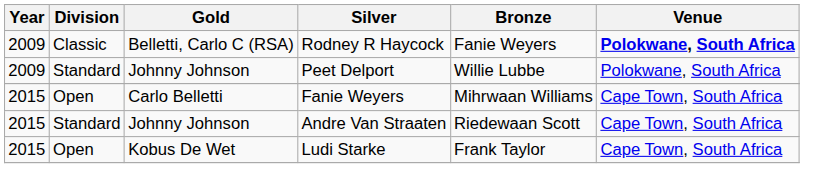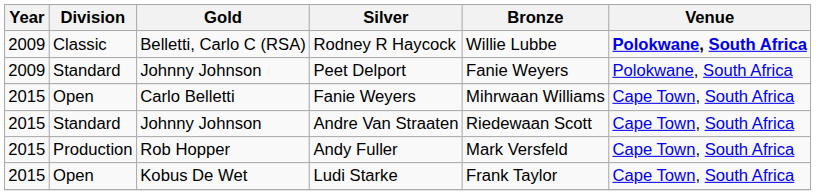 <table class="wikitable sortable" style="text-align: left;">
 <tr>
 <th>Year</th>
 <th>Division</th>
 <th> Gold</th>
 <th> Silver</th>
 <th> Bronze</th>
 <th>Venue</th>
 </tr>
 <tr>
 <td>2009</td>
 <td>Classic</td>
 <td> Belletti, Carlo C (RSA)</td>
 <td> Rodney R Haycock</td>
-<td> Fanie Weyers</td>
+<td> Willie Lubbe</td>
 <td><strong><a href='#'>Polokwane</a>, <a href='#'>South Africa</a></strong></td>
 </tr>
 <tr>
 <td>2009</td>
 <td>Standard</td>
 <td> Johnny Johnson</td>
 <td> Peet Delport</td>
-<td> Willie Lubbe</td>
+<td> Fanie Weyers</td>
 <td><a href='#'>Polokwane</a>, <a href='#'>South Africa</a></td>
 </tr>
 <tr>
 </tr>
 <tr>
 <td>2015</td>
 <td>Open</td>
 <td> Carlo Belletti</td>
 <td> Fanie Weyers</td>
 <td> Mihrwaan Williams</td>
 <td><a href='#'>Cape Town</a>, <a href='#'>South Africa</a></td>
 </tr>
 <tr>
 <td>2015</td>
 <td>Standard</td>
 <td> Johnny Johnson</td>
 <td> Andre Van Straaten</td>
 <td> Riedewaan Scott</td>
 <td><a href='#'>Cape Town</a>, <a href='#'>South Africa</a></td>
 </tr>
 <tr>
 <td>2015</td>
+<td>Production</td>
+<td> Rob Hopper</td>
+<td> Andy Fuller</td>
+<td> Mark Versfeld</td>
+<td><a href='#'>Cape Town</a>, <a href='#'>South Africa</a></td>
+</tr>
+<tr>
+<td>2015</td>
 <td>Open</td>
 <td> Kobus De Wet</td>
 <td> Ludi Starke</td>
 <td> Frank Taylor</td>
 <td><a href='#'>Cape Town</a>, <a href='#'>South Africa</a></td>
 </tr>
 <tr>
 </tr>
 </table>
